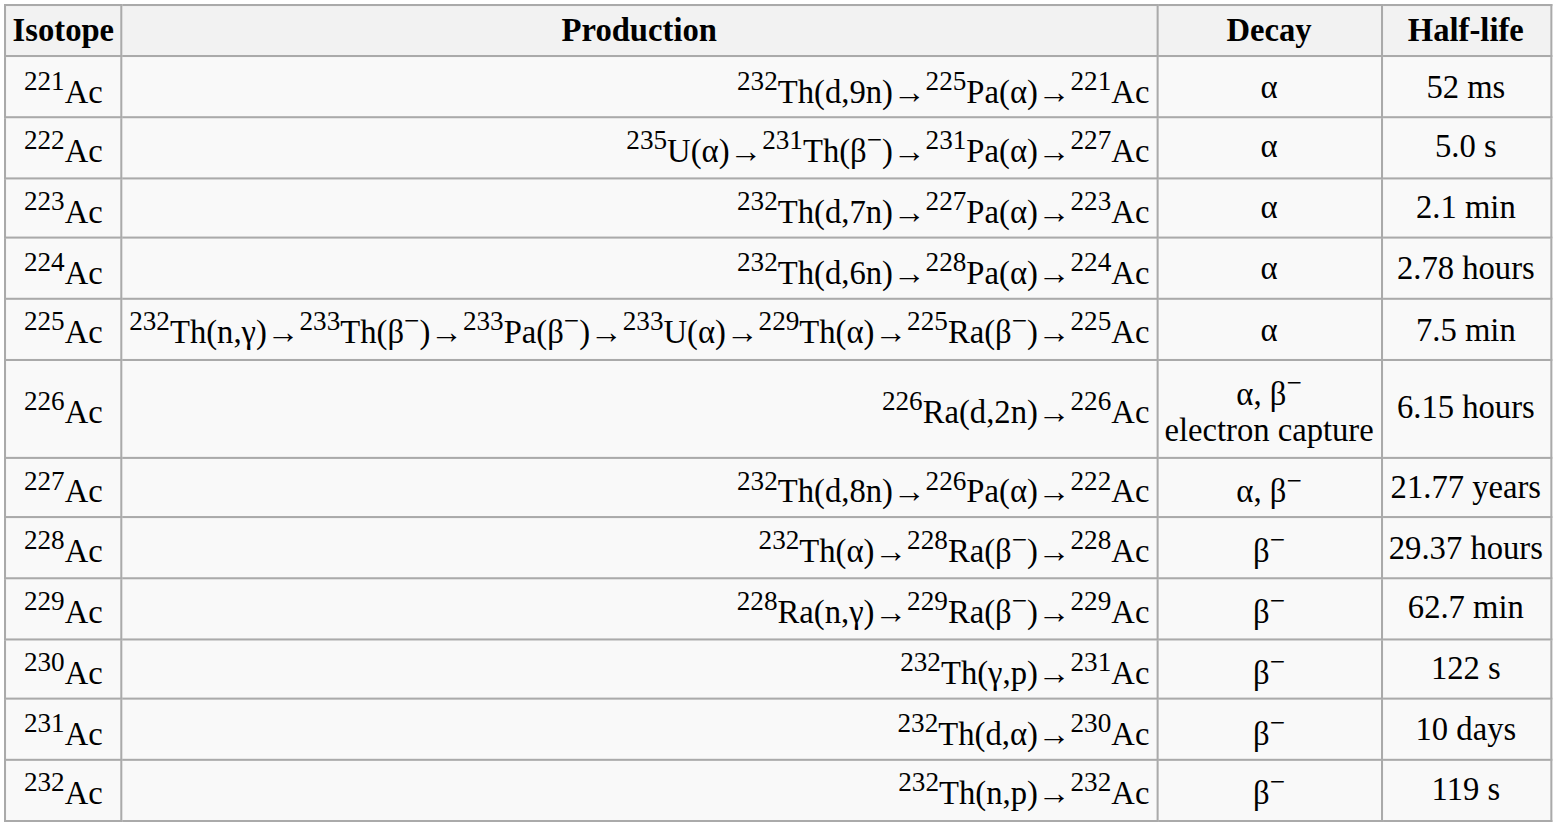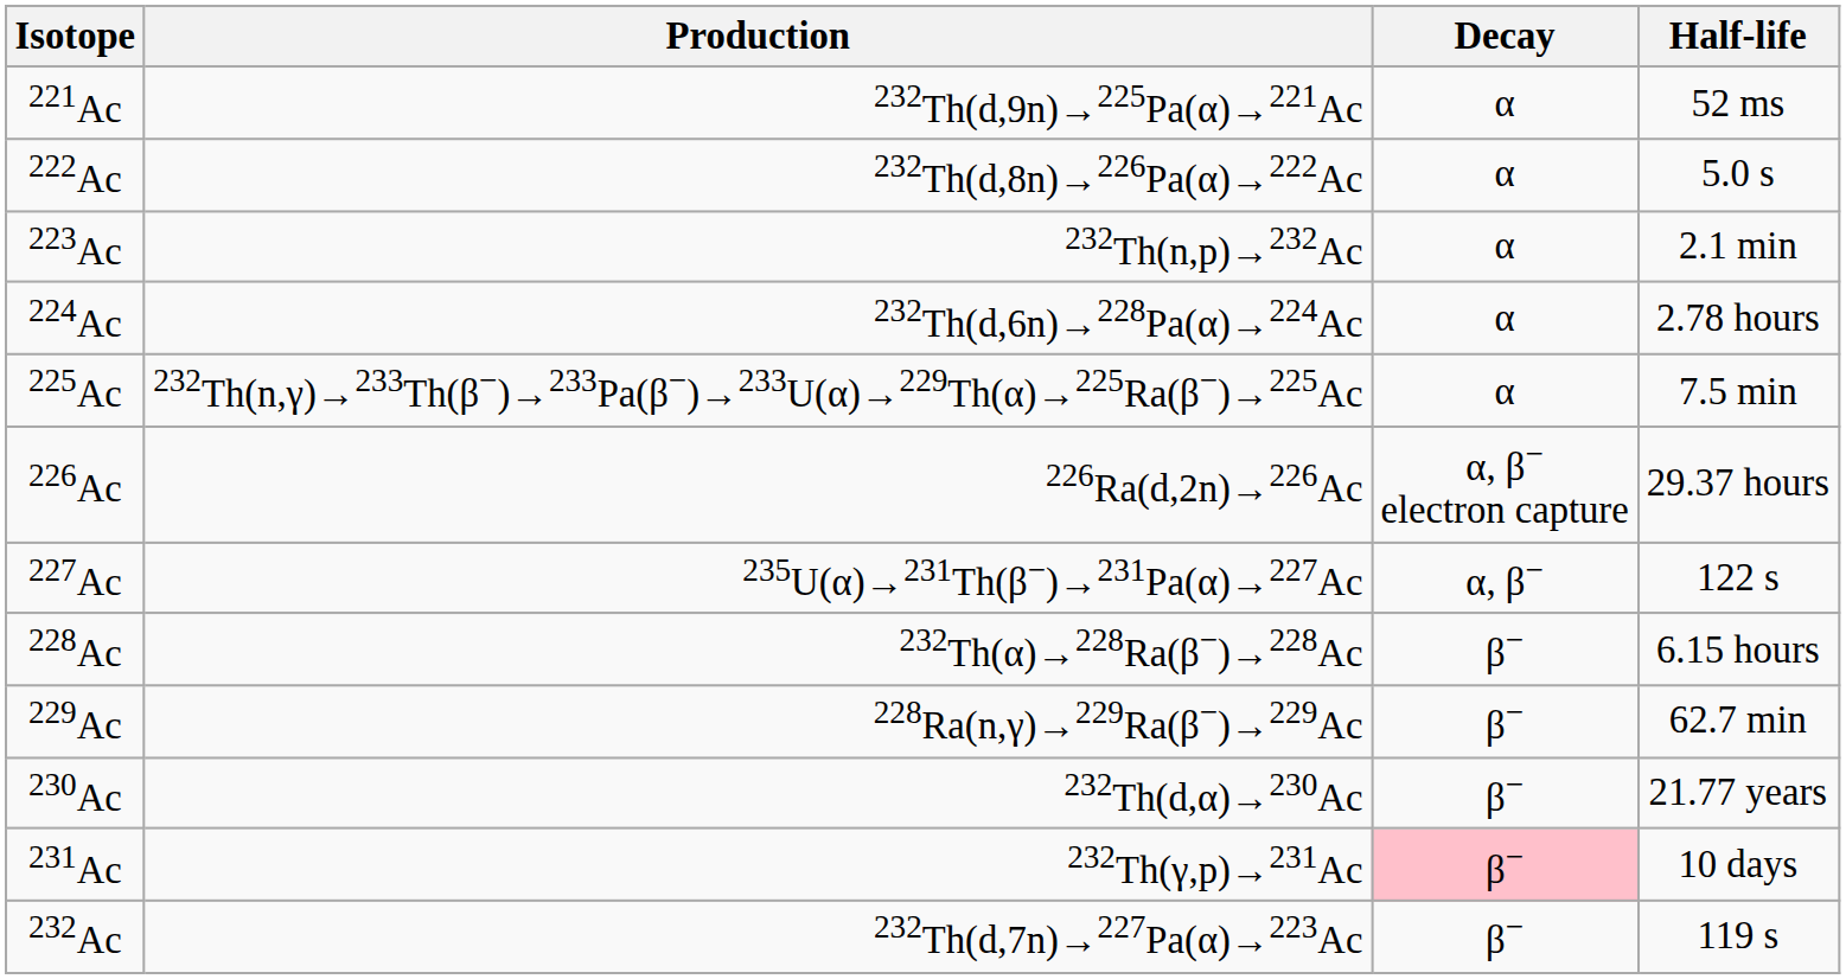 <table class="wikitable" style="text-align:center">
 <tr>
 <th>Isotope</th>
 <th>Production</th>
 <th>Decay</th>
 <th>Half-life</th>
 </tr>
 <tr>
 <td><sup>221</sup>Ac</td>
 <td align=right><sup>232</sup>Th(d,9n)→<sup>225</sup>Pa(α)→<sup>221</sup>Ac</td>
 <td>α</td>
 <td>52 ms</td>
 </tr>
 <tr>
 <td><sup>222</sup>Ac</td>
-<td align=right><sup>235</sup>U(α)→<sup>231</sup>Th(β<sup>−</sup>)→<sup>231</sup>Pa(α)→<sup>227</sup>Ac</td>
+<td align=right><sup>232</sup>Th(d,8n)→<sup>226</sup>Pa(α)→<sup>222</sup>Ac</td>
 <td>α</td>
 <td>5.0 s</td>
 </tr>
 <tr>
 <td><sup>223</sup>Ac</td>
-<td align=right><sup>232</sup>Th(d,7n)→<sup>227</sup>Pa(α)→<sup>223</sup>Ac</td>
+<td align=right><sup>232</sup>Th(n,p)→<sup>232</sup>Ac</td>
 <td>α</td>
 <td>2.1 min</td>
 </tr>
 <tr>
 <td><sup>224</sup>Ac</td>
 <td align=right><sup>232</sup>Th(d,6n)→<sup>228</sup>Pa(α)→<sup>224</sup>Ac</td>
 <td>α</td>
 <td>2.78 hours</td>
 </tr>
 <tr>
 <td><sup>225</sup>Ac</td>
 <td align=right><sup>232</sup>Th(n,γ)→<sup>233</sup>Th(β<sup>−</sup>)→<sup>233</sup>Pa(β<sup>−</sup>)→<sup>233</sup>U(α)→<sup>229</sup>Th(α)→<sup>225</sup>Ra(β<sup>−</sup>)→<sup>225</sup>Ac</td>
 <td>α</td>
 <td>7.5 min</td>
 </tr>
 <tr>
 <td><sup>226</sup>Ac</td>
 <td align=right><sup>226</sup>Ra(d,2n)→<sup>226</sup>Ac</td>
 <td>α, β<sup>−</sup> <br>electron capture</td>
-<td>6.15 hours</td>
+<td>29.37 hours</td>
 </tr>
 <tr>
 <td><sup>227</sup>Ac</td>
-<td align=right><sup>232</sup>Th(d,8n)→<sup>226</sup>Pa(α)→<sup>222</sup>Ac</td>
+<td align=right><sup>235</sup>U(α)→<sup>231</sup>Th(β<sup>−</sup>)→<sup>231</sup>Pa(α)→<sup>227</sup>Ac</td>
 <td>α, β<sup>−</sup></td>
-<td>21.77 years</td>
+<td>122 s</td>
 </tr>
 <tr>
 <td><sup>228</sup>Ac</td>
 <td align=right><sup>232</sup>Th(α)→<sup>228</sup>Ra(β<sup>−</sup>)→<sup>228</sup>Ac</td>
 <td>β<sup>−</sup></td>
-<td>29.37 hours</td>
+<td>6.15 hours</td>
 </tr>
 <tr>
 <td><sup>229</sup>Ac</td>
 <td align=right><sup>228</sup>Ra(n,γ)→<sup>229</sup>Ra(β<sup>−</sup>)→<sup>229</sup>Ac</td>
 <td>β<sup>−</sup></td>
 <td>62.7 min</td>
 </tr>
 <tr>
 <td><sup>230</sup>Ac</td>
-<td align=right><sup>232</sup>Th(γ,p)→<sup>231</sup>Ac</td>
+<td align=right><sup>232</sup>Th(d,α)→<sup>230</sup>Ac</td>
 <td>β<sup>−</sup></td>
-<td>122 s</td>
+<td>21.77 years</td>
 </tr>
 <tr>
 <td><sup>231</sup>Ac</td>
-<td align=right><sup>232</sup>Th(d,α)→<sup>230</sup>Ac</td>
-<td>β<sup>−</sup></td>
+<td align=right><sup>232</sup>Th(γ,p)→<sup>231</sup>Ac</td>
+<td style="background: pink;">β<sup>−</sup></td>
 <td>10 days</td>
 </tr>
 <tr>
 <td><sup>232</sup>Ac</td>
-<td align=right><sup>232</sup>Th(n,p)→<sup>232</sup>Ac</td>
+<td align=right><sup>232</sup>Th(d,7n)→<sup>227</sup>Pa(α)→<sup>223</sup>Ac</td>
 <td>β<sup>−</sup></td>
 <td>119 s</td>
 </tr>
 </table>
